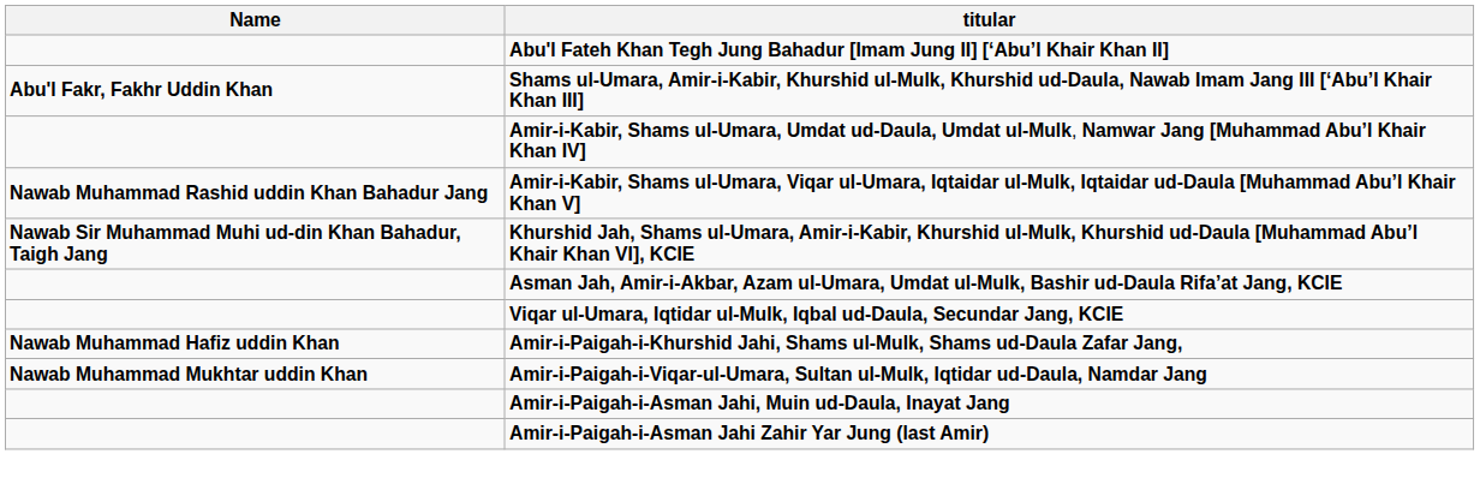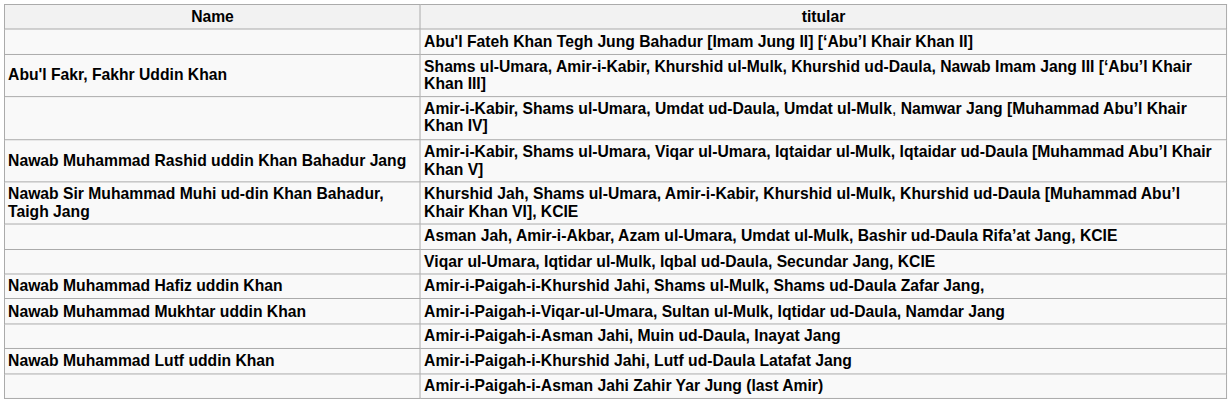 <table class="wikitable">
 <tr>
 <th>Name</th>
 <th>titular</th>
 </tr>
 <tr>
 <td></td>
 <td><strong>Abu'l Fateh Khan Tegh Jung Bahadur [Imam Jung II] [‘Abu’l Khair Khan II]</strong></td>
 </tr>
 <tr>
 <td><strong>Abu'l Fakr, Fakhr Uddin Khan</strong></td>
 <td><strong>Shams ul-Umara, Amir-i-Kabir, Khurshid ul-Mulk, Khurshid ud-Daula, Nawab Imam Jang III [‘Abu’l Khair Khan III]</strong></td>
 </tr>
 <tr>
 <td></td>
 <td><strong>Amir-i-Kabir, Shams ul-Umara, Umdat ud-Daula, Umdat ul-Mulk</strong>, <strong>Namwar Jang [Muhammad Abu’l Khair Khan IV]</strong></td>
 </tr>
 <tr>
 <td><strong>Nawab Muhammad Rashid uddin Khan Bahadur Jang</strong></td>
 <td><strong>Amir-i-Kabir, Shams ul-Umara, Viqar ul-Umara, Iqtaidar ul-Mulk, Iqtaidar ud-Daula  [Muhammad Abu’l Khair Khan V]</strong></td>
 </tr>
 <tr>
 <td><strong>Nawab Sir Muhammad Muhi ud-din Khan Bahadur, Taigh Jang</strong></td>
 <td><strong>Khurshid Jah, Shams ul-Umara, Amir-i-Kabir, Khurshid ul-Mulk, Khurshid ud-Daula [Muhammad Abu’l Khair Khan VI], KCIE</strong></td>
 </tr>
 <tr>
 <td></td>
 <td><strong>Asman Jah, Amir-i-Akbar, Azam ul-Umara, Umdat ul-Mulk, Bashir ud-Daula  Rifa’at Jang, KCIE</strong></td>
 </tr>
 <tr>
 <td></td>
 <td><strong>Viqar ul-Umara, Iqtidar ul-Mulk, Iqbal ud-Daula, Secundar Jang, KCIE</strong></td>
 </tr>
 <tr>
 <td><strong>Nawab Muhammad Hafiz uddin Khan</strong></td>
 <td><strong>Amir-i-Paigah-i-Khurshid Jahi, Shams ul-Mulk, Shams ud-Daula Zafar Jang,</strong></td>
 </tr>
 <tr>
 <td><strong>Nawab Muhammad Mukhtar uddin Khan</strong></td>
 <td><strong>Amir-i-Paigah-i-Viqar-ul-Umara, Sultan ul-Mulk, Iqtidar ud-Daula, Namdar Jang</strong></td>
 </tr>
 <tr>
 <td></td>
 <td><strong>Amir-i-Paigah-i-Asman Jahi, Muin ud-Daula, Inayat Jang</strong></td>
 </tr>
 <tr>
+<td><strong>Nawab Muhammad Lutf uddin Khan</strong></td>
+<td><strong>Amir-i-Paigah-i-Khurshid Jahi, Lutf ud-Daula  Latafat Jang</strong></td>
+</tr>
+<tr>
 <td></td>
 <td><strong>Amir-i-Paigah-i-Asman Jahi  Zahir Yar Jung (last Amir)</strong></td>
 </tr>
 </table>
